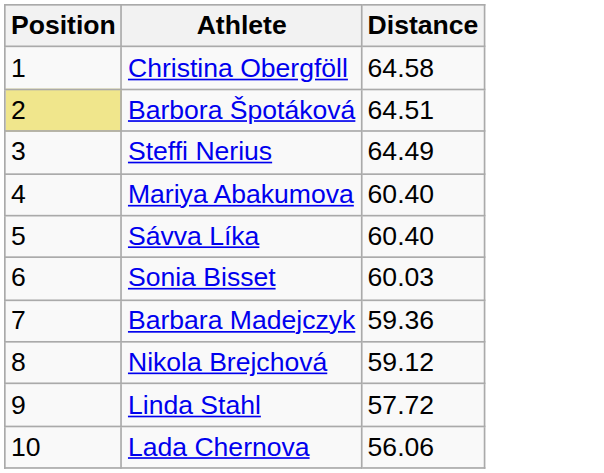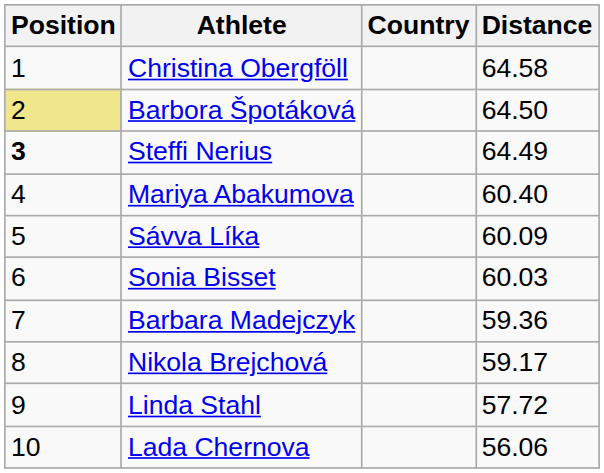 <table class="wikitable">
 <tr>
 <th>Position</th>
 <th>Athlete</th>
+<th>Country</th>
 <th>Distance</th>
 </tr>
 <tr>
 <td>1</td>
 <td><a href='#'>Christina Obergföll</a></td>
+<td></td>
 <td>64.58</td>
 </tr>
 <tr>
 <td style="background: khaki;">2</td>
 <td><a href='#'>Barbora Špotáková</a></td>
-<td>64.51</td>
+<td></td>
+<td>64.50</td>
 </tr>
 <tr>
-<td>3</td>
+<td><strong>3</strong></td>
 <td><a href='#'>Steffi Nerius</a></td>
+<td></td>
 <td>64.49</td>
 </tr>
 <tr>
 <td>4</td>
 <td><a href='#'>Mariya Abakumova</a></td>
+<td></td>
 <td>60.40</td>
 </tr>
 <tr>
 <td>5</td>
 <td><a href='#'>Sávva Líka</a></td>
-<td>60.40</td>
+<td></td>
+<td>60.09</td>
 </tr>
 <tr>
 <td>6</td>
 <td><a href='#'>Sonia Bisset</a></td>
+<td></td>
 <td>60.03</td>
 </tr>
 <tr>
 <td>7</td>
 <td><a href='#'>Barbara Madejczyk</a></td>
+<td></td>
 <td>59.36</td>
 </tr>
 <tr>
 <td>8</td>
 <td><a href='#'>Nikola Brejchová</a></td>
-<td>59.12</td>
+<td></td>
+<td>59.17</td>
 </tr>
 <tr>
 <td>9</td>
 <td><a href='#'>Linda Stahl</a></td>
+<td></td>
 <td>57.72</td>
 </tr>
 <tr>
 <td>10</td>
 <td><a href='#'>Lada Chernova</a></td>
+<td></td>
 <td>56.06</td>
 </tr>
 </table>
